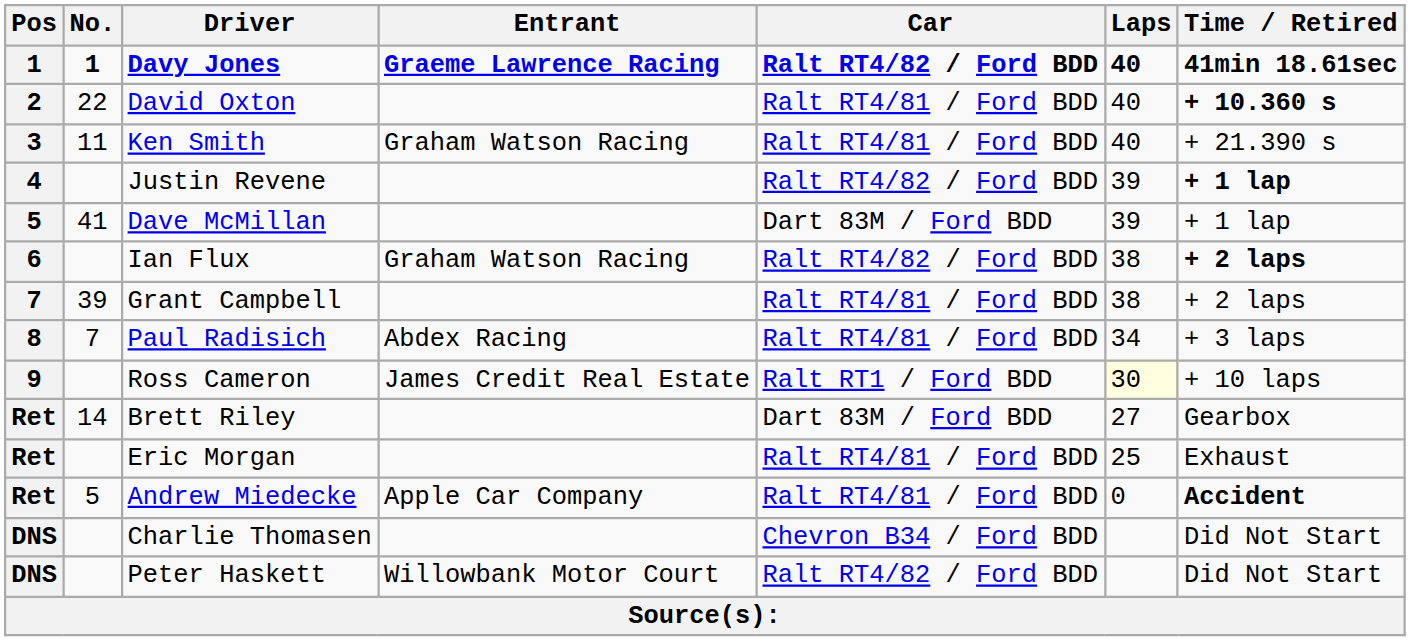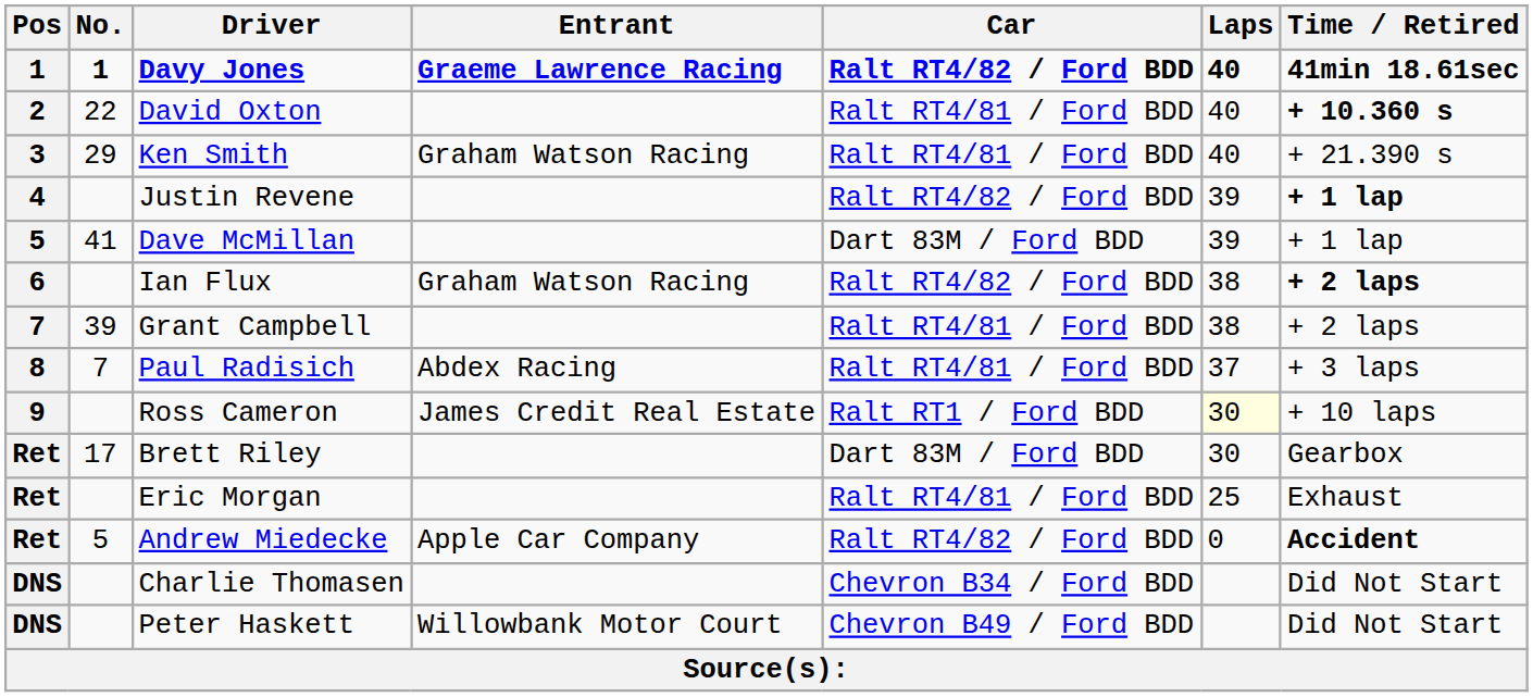 <table class="wikitable" style="font-size: 87%;">
 <tr>
 <th>Pos</th>
 <th>No.</th>
 <th>Driver</th>
 <th>Entrant</th>
 <th>Car</th>
 <th>Laps</th>
 <th>Time / Retired</th>
 </tr>
 <tr>
 <th>1</th>
 <td align="center"><strong>1</strong></td>
 <td> <strong><a href='#'>Davy Jones</a></strong></td>
 <td><strong><a href='#'>Graeme Lawrence Racing</a></strong></td>
 <td><strong><a href='#'>Ralt RT4/82</a> / <a href='#'>Ford</a> BDD</strong></td>
 <td><strong>40</strong></td>
 <td><strong>41min 18.61sec</strong></td>
 </tr>
 <tr>
 <th>2</th>
 <td align="center">22</td>
 <td> <a href='#'>David Oxton</a></td>
 <td></td>
 <td><a href='#'>Ralt RT4/81</a> / <a href='#'>Ford</a> BDD</td>
 <td>40</td>
 <td><strong>+ 10.360 s</strong></td>
 </tr>
 <tr>
 <th>3</th>
-<td align="center">11</td>
+<td align="center">29</td>
 <td> <a href='#'>Ken Smith</a></td>
 <td>Graham Watson Racing</td>
 <td><a href='#'>Ralt RT4/81</a> / <a href='#'>Ford</a> BDD</td>
 <td>40</td>
 <td>+ 21.390 s</td>
 </tr>
 <tr>
 <th>4</th>
 <td align="center"></td>
 <td> Justin Revene</td>
 <td></td>
 <td><a href='#'>Ralt RT4/82</a> / <a href='#'>Ford</a> BDD</td>
 <td>39</td>
 <td><strong>+ 1 lap</strong></td>
 </tr>
 <tr>
 <th>5</th>
 <td align="center">41</td>
 <td> <a href='#'>Dave McMillan</a></td>
 <td></td>
 <td>Dart 83M / <a href='#'>Ford</a> BDD</td>
 <td>39</td>
 <td>+ 1 lap</td>
 </tr>
 <tr>
 <th>6</th>
 <td align="center"></td>
 <td> Ian Flux</td>
 <td>Graham Watson Racing</td>
 <td><a href='#'>Ralt RT4/82</a> / <a href='#'>Ford</a> BDD</td>
 <td>38</td>
 <td><strong>+ 2 laps</strong></td>
 </tr>
 <tr>
 <th>7</th>
 <td align="center">39</td>
 <td> Grant Campbell</td>
 <td></td>
 <td><a href='#'>Ralt RT4/81</a> / <a href='#'>Ford</a> BDD</td>
 <td>38</td>
 <td>+ 2 laps</td>
 </tr>
 <tr>
 <th>8</th>
 <td align="center">7</td>
 <td> <a href='#'>Paul Radisich</a></td>
 <td>Abdex Racing</td>
 <td><a href='#'>Ralt RT4/81</a> / <a href='#'>Ford</a> BDD</td>
-<td>34</td>
+<td>37</td>
 <td>+ 3 laps</td>
 </tr>
 <tr>
 <th>9</th>
 <td align="center"></td>
 <td> Ross Cameron</td>
 <td>James Credit Real Estate</td>
 <td><a href='#'>Ralt RT1</a> / <a href='#'>Ford</a> BDD</td>
 <td style="background: lightyellow;">30</td>
 <td>+ 10 laps</td>
 </tr>
 <tr>
 <th>Ret</th>
-<td align="center">14</td>
+<td align="center">17</td>
 <td> Brett Riley</td>
 <td></td>
 <td>Dart 83M / <a href='#'>Ford</a> BDD</td>
-<td>27</td>
+<td>30</td>
 <td>Gearbox</td>
 </tr>
 <tr>
 <th>Ret</th>
 <td align="center"></td>
 <td> Eric Morgan</td>
 <td></td>
 <td><a href='#'>Ralt RT4/81</a> / <a href='#'>Ford</a> BDD</td>
 <td>25</td>
 <td>Exhaust</td>
 </tr>
 <tr>
 <th>Ret</th>
 <td align="center">5</td>
 <td> <a href='#'>Andrew Miedecke</a></td>
 <td>Apple Car Company</td>
-<td><a href='#'>Ralt RT4/81</a> / <a href='#'>Ford</a> BDD</td>
+<td><a href='#'>Ralt RT4/82</a> / <a href='#'>Ford</a> BDD</td>
 <td>0</td>
 <td><strong>Accident</strong></td>
 </tr>
 <tr>
 <th>DNS</th>
 <td align="center"></td>
 <td> Charlie Thomasen</td>
 <td></td>
 <td><a href='#'>Chevron B34</a> / <a href='#'>Ford</a> BDD</td>
 <td></td>
 <td>Did Not Start</td>
 </tr>
 <tr>
 <th>DNS</th>
 <td align="center"></td>
 <td> Peter Haskett</td>
 <td>Willowbank Motor Court</td>
-<td><a href='#'>Ralt RT4/82</a> / <a href='#'>Ford</a> BDD</td>
+<td><a href='#'>Chevron B49</a> / <a href='#'>Ford</a> BDD</td>
 <td></td>
 <td>Did Not Start</td>
 </tr>
 <tr>
 <th colspan=8>Source(s): </th>
 </tr>
 </table>
